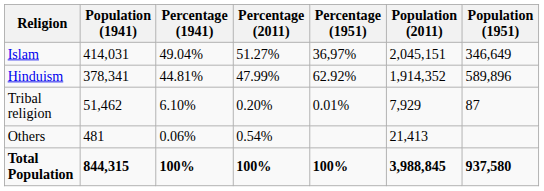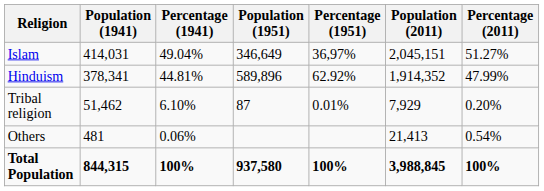 <table class="wikitable sortable">
 <tr>
 <th>Religion</th>
 <th>Population (1941)</th>
 <th>Percentage (1941)</th>
-<th>Percentage (2011)</th>
+<th>Population (1951)</th>
 <th>Percentage (1951)</th>
 <th>Population (2011)</th>
-<th>Population (1951)</th>
+<th>Percentage (2011)</th>
 </tr>
 <tr>
 <td><a href='#'>Islam</a> </td>
 <td>414,031</td>
 <td>49.04%</td>
-<td>51.27%</td>
+<td>346,649</td>
 <td>36,97%</td>
 <td>2,045,151</td>
-<td>346,649</td>
+<td>51.27%</td>
 </tr>
 <tr>
 <td><a href='#'>Hinduism</a> </td>
 <td>378,341</td>
 <td>44.81%</td>
-<td>47.99%</td>
+<td>589,896</td>
 <td>62.92%</td>
 <td>1,914,352</td>
-<td>589,896</td>
+<td>47.99%</td>
 </tr>
 <tr>
 <td>Tribal religion</td>
 <td>51,462</td>
 <td>6.10%</td>
-<td>0.20%</td>
+<td>87</td>
 <td>0.01%</td>
 <td>7,929</td>
-<td>87</td>
+<td>0.20%</td>
 </tr>
 <tr>
 <td>Others</td>
 <td>481</td>
 <td>0.06%</td>
-<td>0.54%</td>
+<td></td>
 <td></td>
 <td>21,413</td>
-<td></td>
+<td>0.54%</td>
 </tr>
 <tr>
 <td><strong>Total Population</strong></td>
 <td><strong>844,315</strong></td>
 <td><strong>100%</strong></td>
-<td><strong>100%</strong></td>
+<td><strong>937,580</strong></td>
 <td><strong>100%</strong></td>
 <td><strong>3,988,845</strong></td>
-<td><strong>937,580</strong></td>
+<td><strong>100%</strong></td>
 </tr>
 </table>
